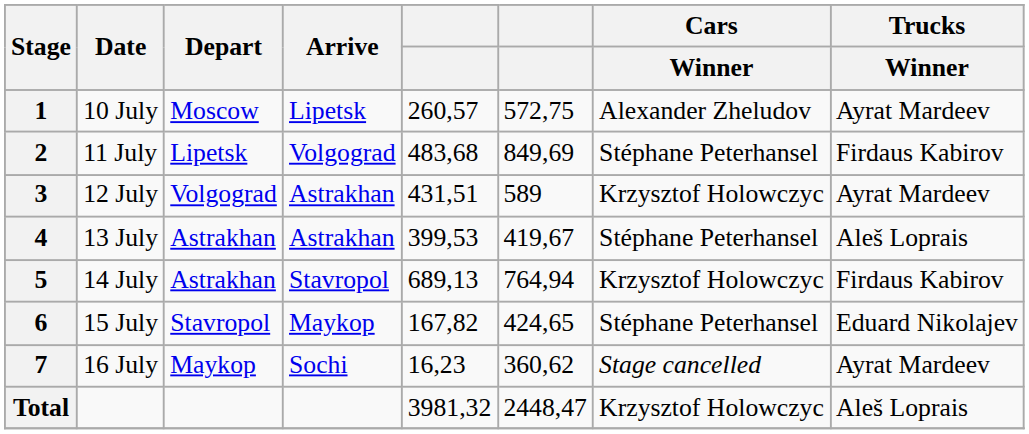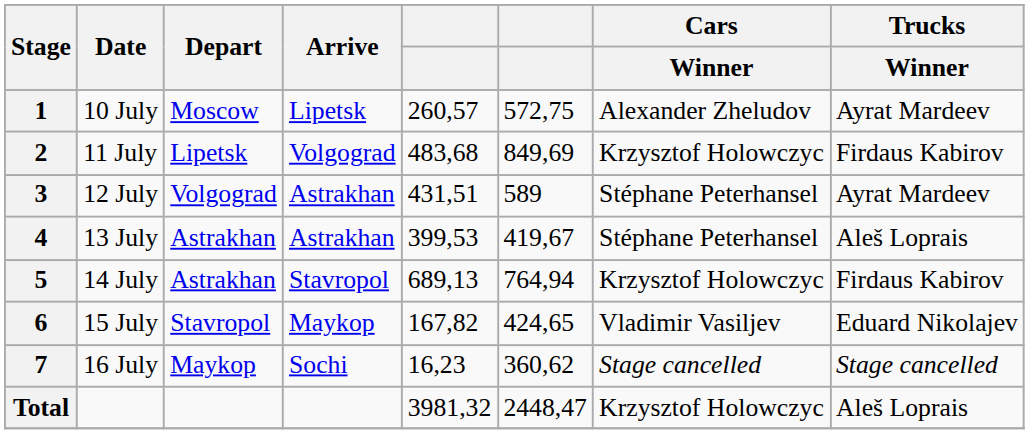 <table class="wikitable" style="font-size:85%">
 <tr>
 <th rowspan="2">Stage</th>
 <th rowspan="2">Date</th>
 <th rowspan="2">Depart</th>
 <th rowspan="2">Arrive</th>
 <th></th>
 <th></th>
 <th>Cars</th>
 <th>Trucks</th>
 </tr>
 <tr>
 <th width="30px"></th>
 <th width="30px"></th>
 <th>Winner</th>
 <th>Winner</th>
 </tr>
 <tr>
 <th>1</th>
 <td>10 July</td>
 <td> <a href='#'>Moscow</a></td>
 <td> <a href='#'>Lipetsk</a></td>
 <td>260,57</td>
 <td>572,75</td>
 <td> Alexander Zheludov</td>
 <td> Ayrat Mardeev</td>
 </tr>
 <tr>
 <th>2</th>
 <td>11 July</td>
 <td> <a href='#'>Lipetsk</a></td>
 <td> <a href='#'>Volgograd</a></td>
 <td>483,68</td>
 <td>849,69</td>
-<td> Stéphane Peterhansel</td>
+<td> Krzysztof Holowczyc</td>
 <td> Firdaus Kabirov</td>
 </tr>
 <tr>
 <th>3</th>
 <td>12 July</td>
 <td> <a href='#'>Volgograd</a></td>
 <td> <a href='#'>Astrakhan</a></td>
 <td>431,51</td>
 <td>589</td>
-<td> Krzysztof Holowczyc</td>
+<td> Stéphane Peterhansel</td>
 <td> Ayrat Mardeev</td>
 </tr>
 <tr>
 <th>4</th>
 <td>13 July</td>
 <td> <a href='#'>Astrakhan</a></td>
 <td> <a href='#'>Astrakhan</a></td>
 <td>399,53</td>
 <td>419,67</td>
 <td> Stéphane Peterhansel</td>
 <td> Aleš Loprais</td>
 </tr>
 <tr>
 <th>5</th>
 <td>14 July</td>
 <td> <a href='#'>Astrakhan</a></td>
 <td> <a href='#'>Stavropol</a></td>
 <td>689,13</td>
 <td>764,94</td>
 <td> Krzysztof Holowczyc</td>
 <td> Firdaus Kabirov</td>
 </tr>
 <tr>
 <th>6</th>
 <td>15 July</td>
 <td> <a href='#'>Stavropol</a></td>
 <td> <a href='#'>Maykop</a></td>
 <td>167,82</td>
 <td>424,65</td>
-<td> Stéphane Peterhansel</td>
+<td> Vladimir Vasiljev</td>
 <td> Eduard Nikolajev</td>
 </tr>
 <tr>
 <th>7</th>
 <td>16 July</td>
 <td> <a href='#'>Maykop</a></td>
 <td> <a href='#'>Sochi</a></td>
 <td>16,23</td>
 <td>360,62</td>
 <td><em>Stage cancelled</em></td>
-<td> Ayrat Mardeev</td>
+<td><em>Stage cancelled</em></td>
 </tr>
 <tr>
 <th>Total</th>
 <td></td>
 <td></td>
 <td></td>
 <td>3981,32</td>
 <td>2448,47</td>
 <td> Krzysztof Holowczyc</td>
 <td> Aleš Loprais</td>
 </tr>
 <tr>
 </tr>
 </table>
